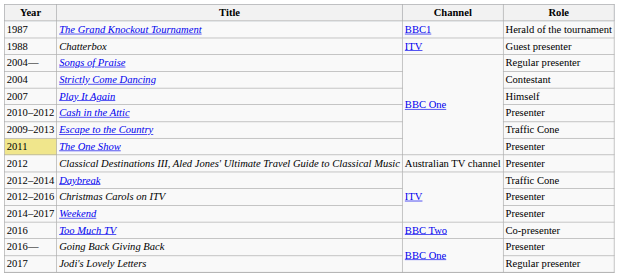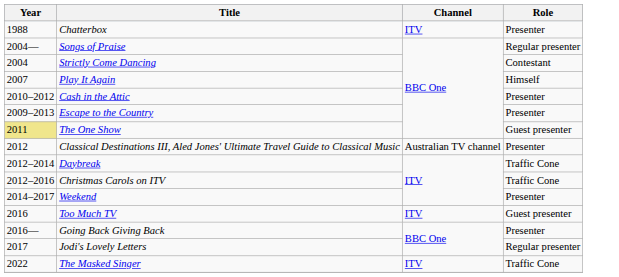 <table class="wikitable">
 <tr style="background:#b0c4de; text-align:center;">
 <th>Year</th>
 <th>Title</th>
 <th>Channel</th>
 <th>Role</th>
 </tr>
 <tr>
-<td>1987</td>
-<td><em><a href='#'>The Grand Knockout Tournament</a></em></td>
-<td><a href='#'>BBC1</a></td>
-<td>Herald of the tournament</td>
-</tr>
-<tr>
 <td>1988</td>
 <td><em>Chatterbox</em></td>
 <td><a href='#'>ITV</a></td>
-<td>Guest presenter</td>
+<td>Presenter</td>
 </tr>
 <tr>
 <td>2004—</td>
 <td><em><a href='#'>Songs of Praise</a></em></td>
 <td rowspan=6><a href='#'>BBC One</a></td>
 <td>Regular presenter</td>
 </tr>
 <tr>
 <td>2004</td>
 <td><em><a href='#'>Strictly Come Dancing</a></em></td>
 <td>Contestant</td>
 </tr>
 <tr>
 <td>2007</td>
 <td><em><a href='#'>Play It Again</a></em></td>
 <td>Himself</td>
 </tr>
 <tr>
 <td>2010–2012</td>
 <td><em><a href='#'>Cash in the Attic</a></em></td>
 <td>Presenter</td>
 </tr>
 <tr>
 <td>2009–2013</td>
 <td><em><a href='#'>Escape to the Country</a></em></td>
-<td>Traffic Cone</td>
+<td>Presenter</td>
 </tr>
 <tr>
 <td style="background: khaki;">2011</td>
 <td><em><a href='#'>The One Show</a></em></td>
-<td>Presenter</td>
+<td>Guest presenter</td>
 </tr>
 <tr>
 <td>2012</td>
 <td><em>Classical Destinations III, Aled Jones' Ultimate Travel Guide to Classical Music</em></td>
 <td>Australian TV channel</td>
 <td>Presenter</td>
 </tr>
 <tr>
 <td>2012–2014</td>
 <td><em><a href='#'>Daybreak</a></em></td>
 <td rowspan=3><a href='#'>ITV</a></td>
 <td>Traffic Cone</td>
 </tr>
 <tr>
 <td>2012–2016</td>
 <td><em>Christmas Carols on ITV</em></td>
-<td>Presenter</td>
+<td>Traffic Cone</td>
 </tr>
 <tr>
 <td>2014–2017</td>
 <td><em><a href='#'>Weekend</a></em></td>
 <td>Presenter</td>
 </tr>
 <tr>
 <td>2016</td>
 <td><em><a href='#'>Too Much TV</a></em></td>
-<td><a href='#'>BBC Two</a></td>
-<td>Co-presenter</td>
+<td><a href='#'>ITV</a></td>
+<td>Guest presenter</td>
 </tr>
 <tr>
 <td>2016—</td>
 <td><em>Going Back Giving Back</em></td>
 <td rowspan=2><a href='#'>BBC One</a></td>
 <td>Presenter</td>
 </tr>
 <tr>
 <td>2017</td>
 <td><em>Jodi's Lovely Letters</em></td>
 <td>Regular presenter</td>
 </tr>
 <tr>
+<td>2022</td>
+<td><em><a href='#'>The Masked Singer</a></em></td>
+<td><a href='#'>ITV</a></td>
+<td>Traffic Cone</td>
+</tr>
+<tr>
 </tr>
 </table>
